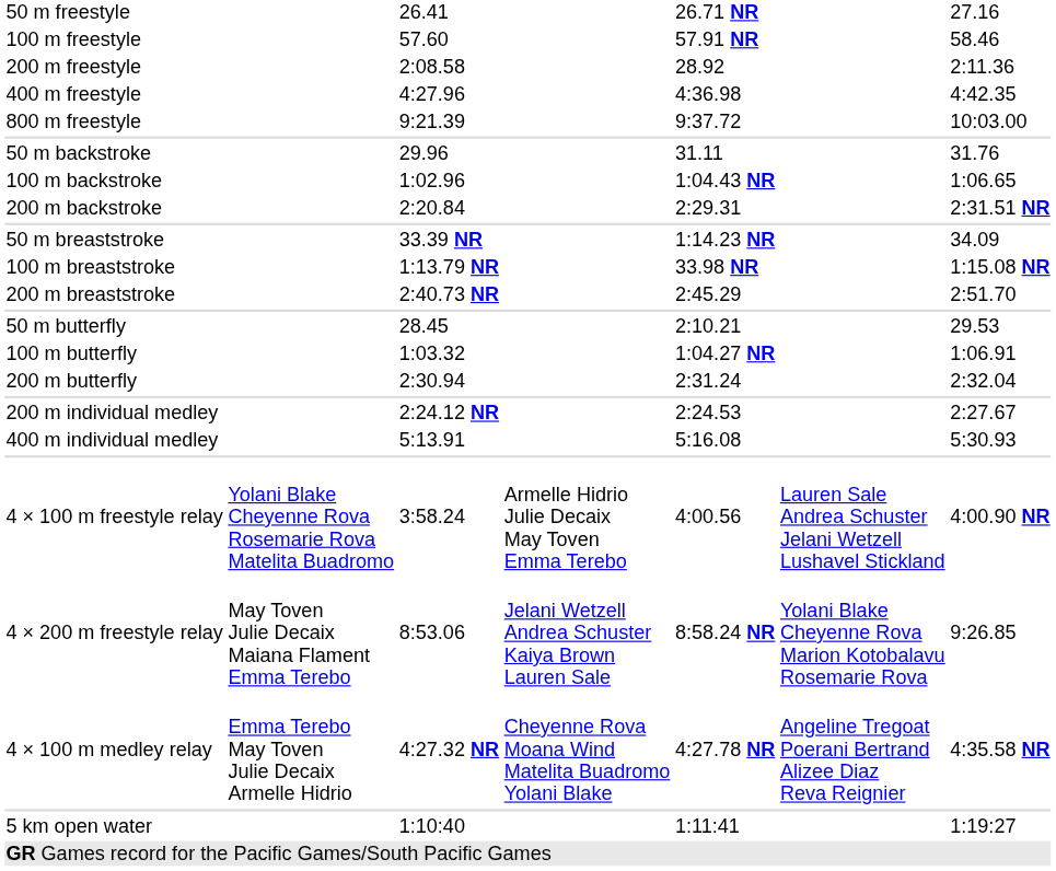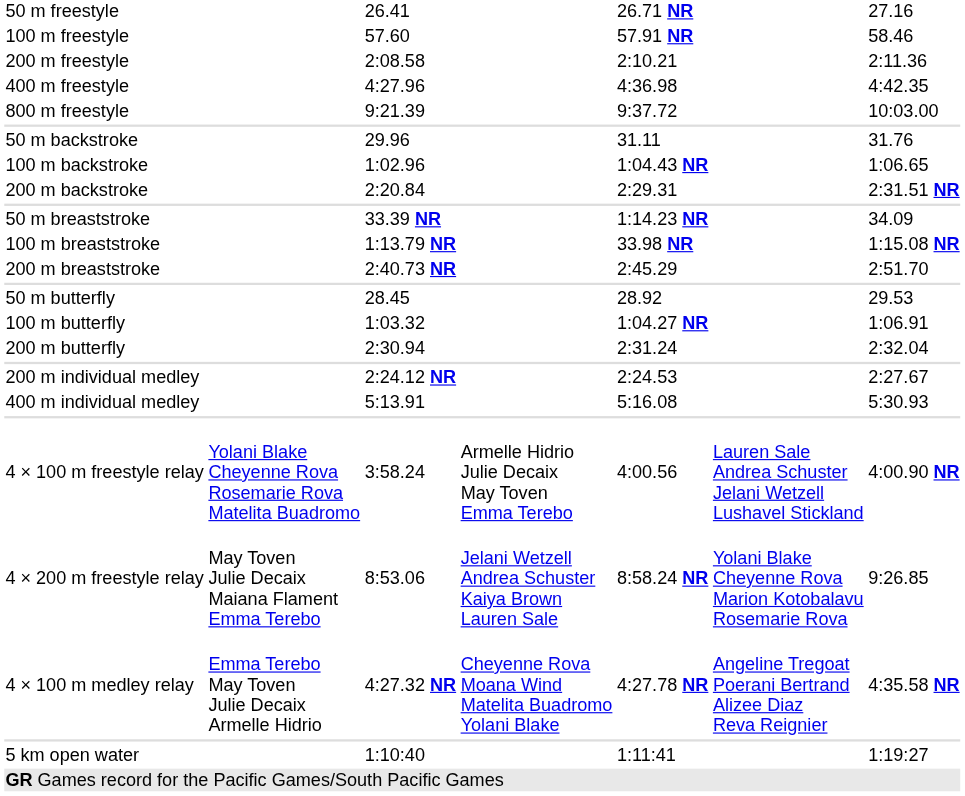 <table>
 <tr>
 <td>50 m freestyle</td>
 <td></td>
 <td>26.41</td>
 <td></td>
 <td>26.71 <strong><a href='#'>NR</a></strong></td>
 <td></td>
 <td>27.16</td>
 </tr>
 <tr>
 <td>100 m freestyle</td>
 <td></td>
 <td>57.60</td>
 <td></td>
 <td>57.91 <strong><a href='#'>NR</a></strong></td>
 <td></td>
 <td>58.46</td>
 </tr>
 <tr>
 <td>200 m freestyle</td>
 <td></td>
 <td>2:08.58</td>
 <td></td>
-<td>28.92</td>
+<td>2:10.21</td>
 <td></td>
 <td>2:11.36</td>
 </tr>
 <tr>
 <td>400 m freestyle</td>
 <td></td>
 <td>4:27.96</td>
 <td></td>
 <td>4:36.98</td>
 <td></td>
 <td>4:42.35</td>
 </tr>
 <tr>
 <td>800 m freestyle</td>
 <td></td>
 <td>9:21.39</td>
 <td></td>
 <td>9:37.72</td>
 <td></td>
 <td>10:03.00</td>
 </tr>
 <tr bgcolor=#ddd>
 <td colspan=8></td>
 </tr>
 <tr>
 <td>50 m backstroke</td>
 <td></td>
 <td>29.96</td>
 <td></td>
 <td>31.11</td>
 <td></td>
 <td>31.76</td>
 </tr>
 <tr>
 <td>100 m backstroke</td>
 <td></td>
 <td>1:02.96</td>
 <td></td>
 <td>1:04.43 <strong><a href='#'>NR</a></strong></td>
 <td></td>
 <td>1:06.65</td>
 </tr>
 <tr>
 <td>200 m backstroke</td>
 <td></td>
 <td>2:20.84</td>
 <td></td>
 <td>2:29.31</td>
 <td></td>
 <td>2:31.51 <strong><a href='#'>NR</a></strong></td>
 </tr>
 <tr bgcolor=#ddd>
 <td colspan=8></td>
 </tr>
 <tr>
 <td>50 m breaststroke</td>
 <td></td>
 <td>33.39 <strong><a href='#'>NR</a></strong></td>
 <td></td>
 <td>1:14.23 <strong><a href='#'>NR</a></strong></td>
 <td></td>
 <td>34.09</td>
 </tr>
 <tr>
 <td>100 m breaststroke</td>
 <td></td>
 <td>1:13.79 <strong><a href='#'>NR</a></strong></td>
 <td></td>
 <td>33.98 <strong><a href='#'>NR</a></strong></td>
 <td></td>
 <td>1:15.08 <strong><a href='#'>NR</a></strong></td>
 </tr>
 <tr>
 <td>200 m breaststroke</td>
 <td></td>
 <td>2:40.73 <strong><a href='#'>NR</a></strong></td>
 <td></td>
 <td>2:45.29</td>
 <td></td>
 <td>2:51.70</td>
 </tr>
 <tr bgcolor=#ddd>
 <td colspan=8></td>
 </tr>
 <tr>
 <td>50 m butterfly</td>
 <td></td>
 <td>28.45</td>
 <td></td>
-<td>2:10.21</td>
+<td>28.92</td>
 <td></td>
 <td>29.53</td>
 </tr>
 <tr>
 <td>100 m butterfly</td>
 <td></td>
 <td>1:03.32</td>
 <td></td>
 <td>1:04.27 <strong><a href='#'>NR</a></strong></td>
 <td></td>
 <td>1:06.91</td>
 </tr>
 <tr>
 <td>200 m butterfly</td>
 <td></td>
 <td>2:30.94</td>
 <td></td>
 <td>2:31.24</td>
 <td></td>
 <td>2:32.04</td>
 </tr>
 <tr bgcolor=#ddd>
 <td colspan=8></td>
 </tr>
 <tr>
 <td>200 m individual medley</td>
 <td></td>
 <td>2:24.12 <strong><a href='#'>NR</a></strong></td>
 <td></td>
 <td>2:24.53</td>
 <td></td>
 <td>2:27.67</td>
 </tr>
 <tr>
 <td>400 m individual medley</td>
 <td></td>
 <td>5:13.91</td>
 <td></td>
 <td>5:16.08</td>
 <td></td>
 <td>5:30.93</td>
 </tr>
 <tr bgcolor=#ddd>
 <td colspan=8></td>
 </tr>
 <tr>
 <td>4 × 100 m freestyle relay</td>
 <td><br><a href='#'>Yolani Blake</a><br><a href='#'>Cheyenne Rova</a><br><a href='#'>Rosemarie Rova</a><br><a href='#'>Matelita Buadromo</a></td>
 <td>3:58.24</td>
 <td><br>Armelle Hidrio<br>Julie Decaix<br>May Toven<br><a href='#'>Emma Terebo</a></td>
 <td>4:00.56</td>
 <td><br><a href='#'>Lauren Sale</a><br><a href='#'>Andrea Schuster</a><br><a href='#'>Jelani Wetzell</a><br><a href='#'>Lushavel Stickland</a></td>
 <td>4:00.90 <strong><a href='#'>NR</a></strong></td>
 </tr>
 <tr>
 <td>4 × 200 m freestyle relay</td>
 <td><br>May Toven<br>Julie Decaix<br>Maiana Flament<br><a href='#'>Emma Terebo</a></td>
 <td>8:53.06</td>
 <td><br><a href='#'>Jelani Wetzell</a><br><a href='#'>Andrea Schuster</a><br><a href='#'>Kaiya Brown</a><br><a href='#'>Lauren Sale</a></td>
 <td>8:58.24 <strong><a href='#'>NR</a></strong></td>
 <td><br><a href='#'>Yolani Blake</a><br><a href='#'>Cheyenne Rova</a><br><a href='#'>Marion Kotobalavu</a><br><a href='#'>Rosemarie Rova</a></td>
 <td>9:26.85</td>
 </tr>
 <tr>
 <td>4 × 100 m medley relay</td>
 <td><br><a href='#'>Emma Terebo</a><br>May Toven<br>Julie Decaix<br>Armelle Hidrio</td>
 <td>4:27.32 <strong><a href='#'>NR</a></strong></td>
 <td><br><a href='#'>Cheyenne Rova</a><br><a href='#'>Moana Wind</a><br><a href='#'>Matelita Buadromo</a><br><a href='#'>Yolani Blake</a></td>
 <td>4:27.78 <strong><a href='#'>NR</a></strong></td>
 <td><br><a href='#'>Angeline Tregoat</a><br><a href='#'>Poerani Bertrand</a><br><a href='#'>Alizee Diaz</a><br><a href='#'>Reva Reignier</a></td>
 <td>4:35.58 <strong><a href='#'>NR</a></strong></td>
 </tr>
 <tr bgcolor=#ddd>
 <td colspan=8></td>
 </tr>
 <tr>
 <td>5 km open water</td>
 <td></td>
 <td>1:10:40</td>
 <td></td>
 <td>1:11:41</td>
 <td></td>
 <td>1:19:27</td>
 </tr>
 <tr bgcolor=#e8e8e8>
 <td colspan=8><span><strong>GR</strong> Games record for the Pacific Games/South Pacific Games</span></td>
 </tr>
 </table>
